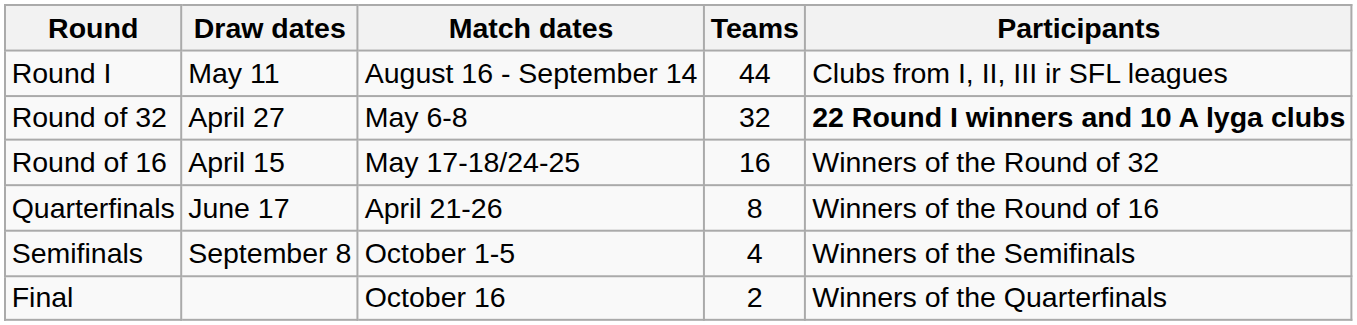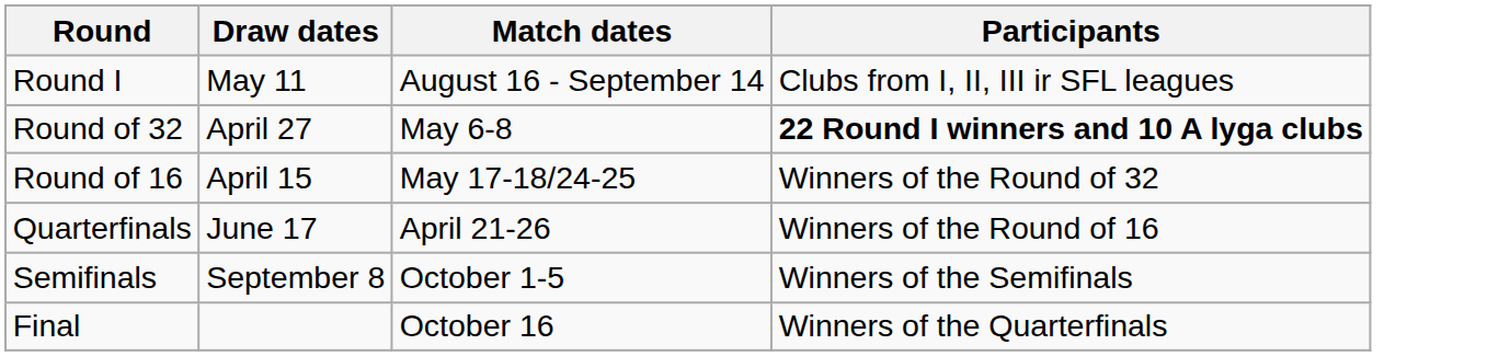 <table class="wikitable" style="font-size:90%">
 <tr>
 <th>Round</th>
 <th>Draw dates</th>
 <th>Match dates</th>
-<th>Teams</th>
 <th>Participants</th>
 </tr>
 <tr>
 <td>Round I</td>
 <td>May 11</td>
 <td>August 16 - September 14</td>
-<td style="text-align:center;">44</td>
 <td>Clubs from I, II, III ir SFL leagues</td>
 </tr>
 <tr>
 <td>Round of 32</td>
 <td>April 27</td>
 <td>May 6-8</td>
-<td style="text-align:center;">32</td>
 <td><strong>22 Round I winners and 10 A lyga clubs</strong></td>
 </tr>
 <tr>
 <td>Round of 16</td>
 <td>April 15</td>
 <td>May 17-18/24-25</td>
-<td style="text-align:center;">16</td>
 <td>Winners of the Round of 32</td>
 </tr>
 <tr>
 <td>Quarterfinals</td>
 <td>June 17</td>
 <td>April 21-26</td>
-<td style="text-align:center;">8</td>
 <td>Winners of the Round of 16</td>
 </tr>
 <tr>
 <td>Semifinals</td>
 <td>September 8</td>
 <td>October 1-5</td>
-<td style="text-align:center;">4</td>
 <td>Winners of the Semifinals</td>
 </tr>
 <tr>
 <td>Final</td>
 <td></td>
 <td>October 16</td>
-<td style="text-align:center;">2</td>
 <td>Winners of the Quarterfinals</td>
 </tr>
 </table>
